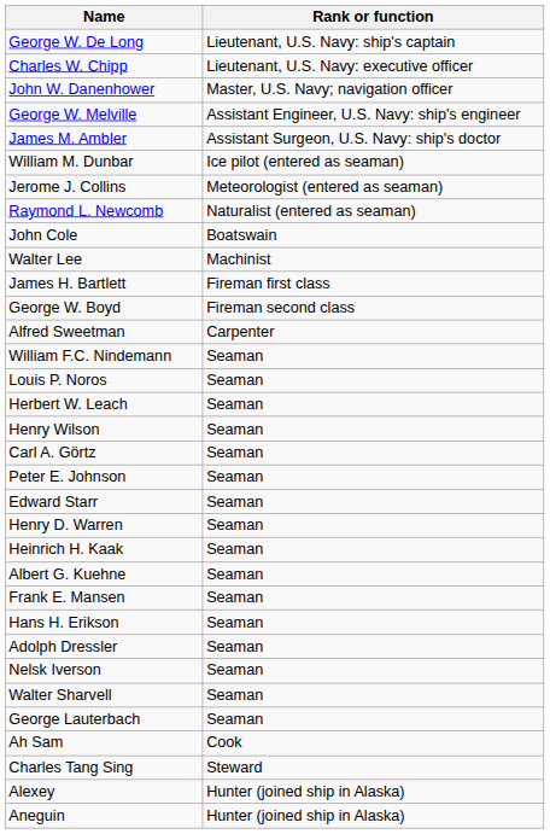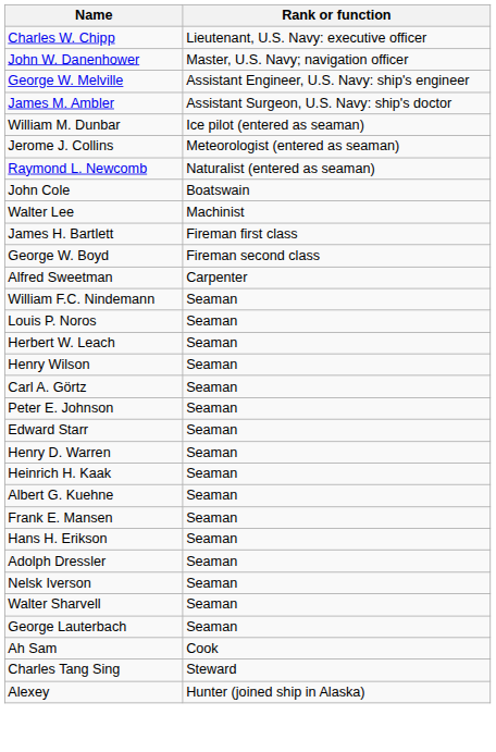 <table class="wikitable collapsible collapsed">
 <tr>
 <th style="width:200px;" scope="col">Name</th>
 <th style="width:350px;" scope="col">Rank or function</th>
-</tr>
-<tr valign="top">
-<td><a href='#'>George W. De Long</a></td>
-<td>Lieutenant, U.S. Navy: ship's captain</td>
 </tr>
 <tr valign="top">
 <td><a href='#'>Charles W. Chipp</a></td>
 <td>Lieutenant, U.S. Navy: executive officer</td>
 </tr>
 <tr valign="top">
 <td><a href='#'>John W. Danenhower</a></td>
 <td>Master, U.S. Navy; navigation officer</td>
 </tr>
 <tr valign="top">
 <td><a href='#'>George W. Melville</a></td>
 <td>Assistant Engineer, U.S. Navy: ship's engineer</td>
 </tr>
 <tr valign="top">
 <td><a href='#'>James M. Ambler</a></td>
 <td>Assistant Surgeon, U.S. Navy: ship's doctor</td>
 </tr>
 <tr valign="top">
 <td>William M. Dunbar</td>
 <td>Ice pilot (entered as seaman)</td>
 </tr>
 <tr valign="top">
 <td>Jerome J. Collins</td>
 <td>Meteorologist (entered as seaman)</td>
 </tr>
 <tr valign="top">
 <td><a href='#'>Raymond L. Newcomb</a></td>
 <td>Naturalist (entered as seaman)</td>
 </tr>
 <tr valign="top">
 <td>John Cole</td>
 <td>Boatswain</td>
 </tr>
 <tr valign="top">
 <td>Walter Lee</td>
 <td>Machinist</td>
 </tr>
 <tr valign="top">
 <td>James H. Bartlett</td>
 <td>Fireman first class</td>
 </tr>
 <tr valign="top">
 <td>George W. Boyd</td>
 <td>Fireman second class</td>
 </tr>
 <tr valign="top">
 <td>Alfred Sweetman</td>
 <td>Carpenter</td>
 </tr>
 <tr valign="top">
 <td>William F.C. Nindemann</td>
 <td>Seaman</td>
 </tr>
 <tr valign="top">
 <td>Louis P. Noros</td>
 <td>Seaman</td>
 </tr>
 <tr valign="top">
 <td>Herbert W. Leach</td>
 <td>Seaman</td>
 </tr>
 <tr valign="top">
 <td>Henry Wilson</td>
 <td>Seaman</td>
 </tr>
 <tr valign="top">
 <td>Carl A. Görtz</td>
 <td>Seaman</td>
 </tr>
 <tr valign="top">
 <td>Peter E. Johnson</td>
 <td>Seaman</td>
 </tr>
 <tr valign="top">
 <td>Edward Starr</td>
 <td>Seaman</td>
 </tr>
 <tr valign="top">
 <td>Henry D. Warren</td>
 <td>Seaman</td>
 </tr>
 <tr valign="top">
 <td>Heinrich H. Kaak</td>
 <td>Seaman</td>
 </tr>
 <tr valign="top">
 <td>Albert G. Kuehne</td>
 <td>Seaman</td>
 </tr>
 <tr valign="top">
 <td>Frank E. Mansen</td>
 <td>Seaman</td>
 </tr>
 <tr valign="top">
 <td>Hans H. Erikson</td>
 <td>Seaman</td>
 </tr>
 <tr valign="top">
 <td>Adolph Dressler</td>
 <td>Seaman</td>
 </tr>
 <tr valign="top">
 <td>Nelsk Iverson</td>
 <td>Seaman</td>
 </tr>
 <tr valign="top">
 <td>Walter Sharvell</td>
 <td>Seaman</td>
 </tr>
 <tr valign="top">
 <td>George Lauterbach</td>
 <td>Seaman</td>
 </tr>
 <tr valign="top">
 <td>Ah Sam</td>
 <td>Cook</td>
 </tr>
 <tr valign="top">
 <td>Charles Tang Sing</td>
 <td>Steward</td>
 </tr>
 <tr valign="top">
 <td>Alexey</td>
 <td>Hunter (joined ship in Alaska)</td>
 </tr>
-<tr valign="top">
-<td>Aneguin</td>
-<td>Hunter (joined ship in Alaska)</td>
-</tr>
 </table>
